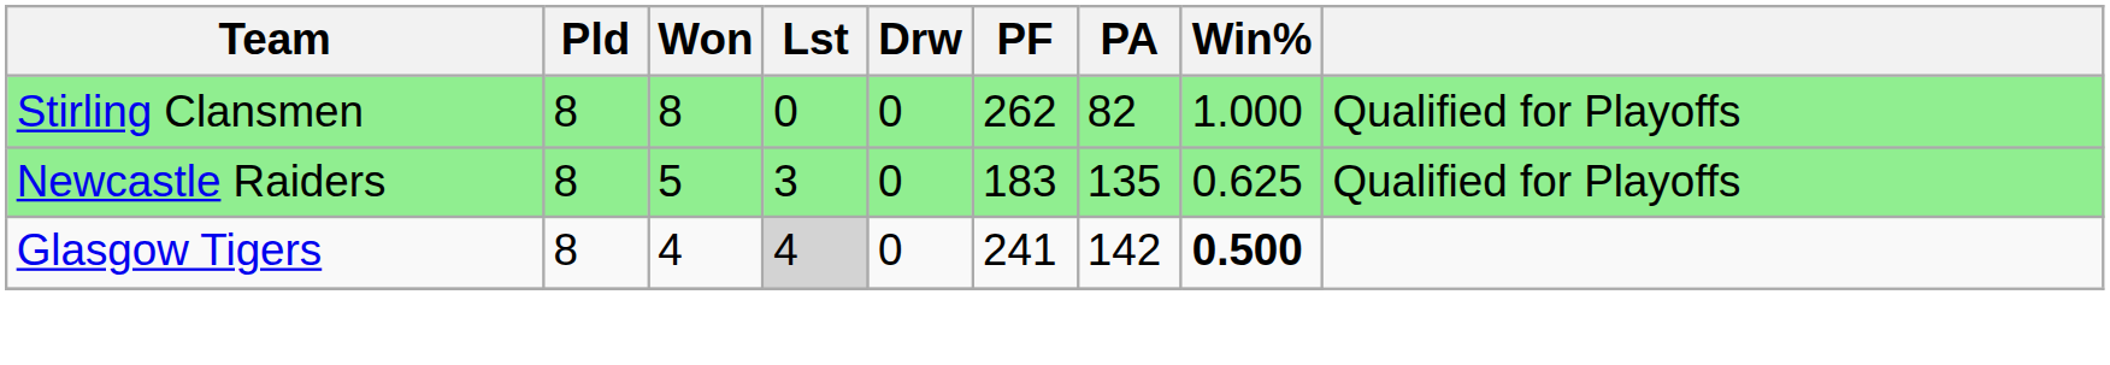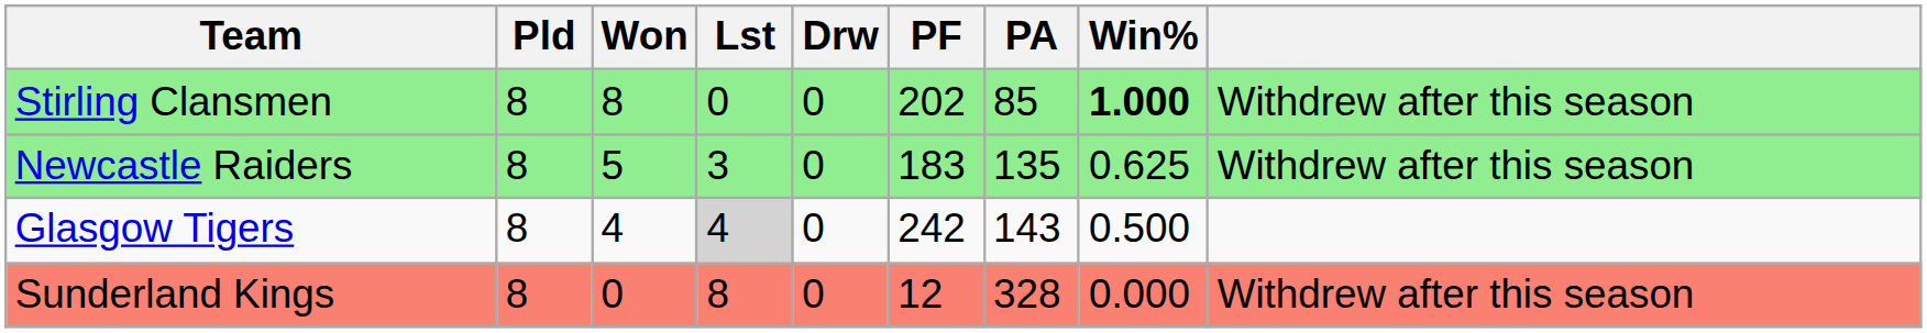 <table class="wikitable" width="60%">
 <tr>
 <th width=26%>Team</th>
 <th width=5%>Pld</th>
 <th width=5%>Won</th>
 <th width=5%>Lst</th>
 <th width=5%>Drw</th>
 <th width=5%>PF</th>
 <th width=5%>PA</th>
 <th width=6%>Win%</th>
 <th width=38%></th>
 </tr>
 <tr style="background:lightgreen">
 <td><a href='#'>Stirling</a> Clansmen</td>
 <td>8</td>
 <td>8</td>
 <td>0</td>
 <td>0</td>
-<td>262</td>
-<td>82</td>
-<td>1.000</td>
-<td>Qualified for Playoffs</td>
+<td>202</td>
+<td>85</td>
+<td><strong>1.000</strong></td>
+<td>Withdrew after this season</td>
 </tr>
 <tr style="background:lightgreen">
 <td><a href='#'>Newcastle</a> Raiders</td>
 <td>8</td>
 <td>5</td>
 <td>3</td>
 <td>0</td>
 <td>183</td>
 <td>135</td>
 <td>0.625</td>
-<td>Qualified for Playoffs</td>
+<td>Withdrew after this season</td>
 </tr>
 <tr>
 <td><a href='#'>Glasgow Tigers</a></td>
 <td>8</td>
 <td>4</td>
 <td style="background: lightgrey;">4</td>
 <td>0</td>
-<td>241</td>
-<td>142</td>
-<td><strong>0.500</strong></td>
+<td>242</td>
+<td>143</td>
+<td>0.500</td>
+</tr>
+<tr style="background:salmon">
+<td>Sunderland Kings</td>
+<td>8</td>
+<td>0</td>
+<td>8</td>
+<td>0</td>
+<td>12</td>
+<td>328</td>
+<td>0.000</td>
+<td>Withdrew after this season</td>
 </tr>
 <tr>
 </tr>
 </table>
